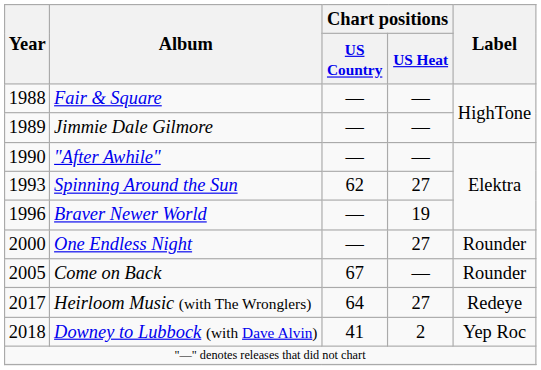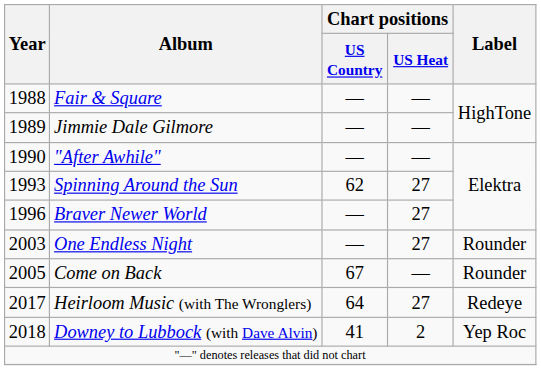 <table class="wikitable" style="text-align:center;">
 <tr>
 <th rowspan="2">Year</th>
 <th rowspan="2">Album</th>
 <th colspan="2">Chart positions</th>
 <th rowspan="2">Label</th>
 </tr>
 <tr>
 <th width="50"><small><a href='#'>US Country</a></small><br></th>
 <th width="50"><small><a href='#'>US Heat</a></small><br></th>
 </tr>
 <tr>
 <td>1988</td>
 <td align="left"><em><a href='#'>Fair & Square</a></em></td>
 <td>—</td>
 <td>—</td>
 <td rowspan="2">HighTone</td>
 </tr>
 <tr>
 <td>1989</td>
 <td align="left"><em>Jimmie Dale Gilmore</em></td>
 <td>—</td>
 <td>—</td>
 </tr>
 <tr>
 <td>1990</td>
 <td align="left"><em><a href='#'>"After Awhile"</a></em></td>
 <td>—</td>
 <td>—</td>
 <td rowspan="3">Elektra</td>
 </tr>
 <tr>
 <td>1993</td>
 <td align="left"><em><a href='#'>Spinning Around the Sun</a></em></td>
 <td>62</td>
 <td>27</td>
 </tr>
 <tr>
 <td>1996</td>
 <td align="left"><em><a href='#'>Braver Newer World</a></em></td>
 <td>—</td>
-<td>19</td>
+<td>27</td>
 </tr>
 <tr>
-<td>2000</td>
+<td>2003</td>
 <td align="left"><em><a href='#'>One Endless Night</a></em></td>
 <td>—</td>
 <td>27</td>
 <td>Rounder</td>
 </tr>
 <tr>
 <td>2005</td>
 <td align="left"><em>Come on Back</em></td>
 <td>67</td>
 <td>—</td>
 <td>Rounder</td>
 </tr>
 <tr>
 <td>2017</td>
 <td align="left"><em>Heirloom Music</em> <small>(with The Wronglers)</small></td>
 <td>64</td>
 <td>27</td>
 <td>Redeye</td>
 </tr>
 <tr>
 <td>2018</td>
 <td><em><a href='#'>Downey to Lubbock</a></em> <small>(with <a href='#'>Dave Alvin</a>)</small></td>
 <td>41</td>
 <td>2</td>
 <td>Yep Roc</td>
 </tr>
 <tr>
 <td colspan="6" style="font-size:8pt">"—" denotes releases that did not chart</td>
 </tr>
 <tr>
 </tr>
 </table>
